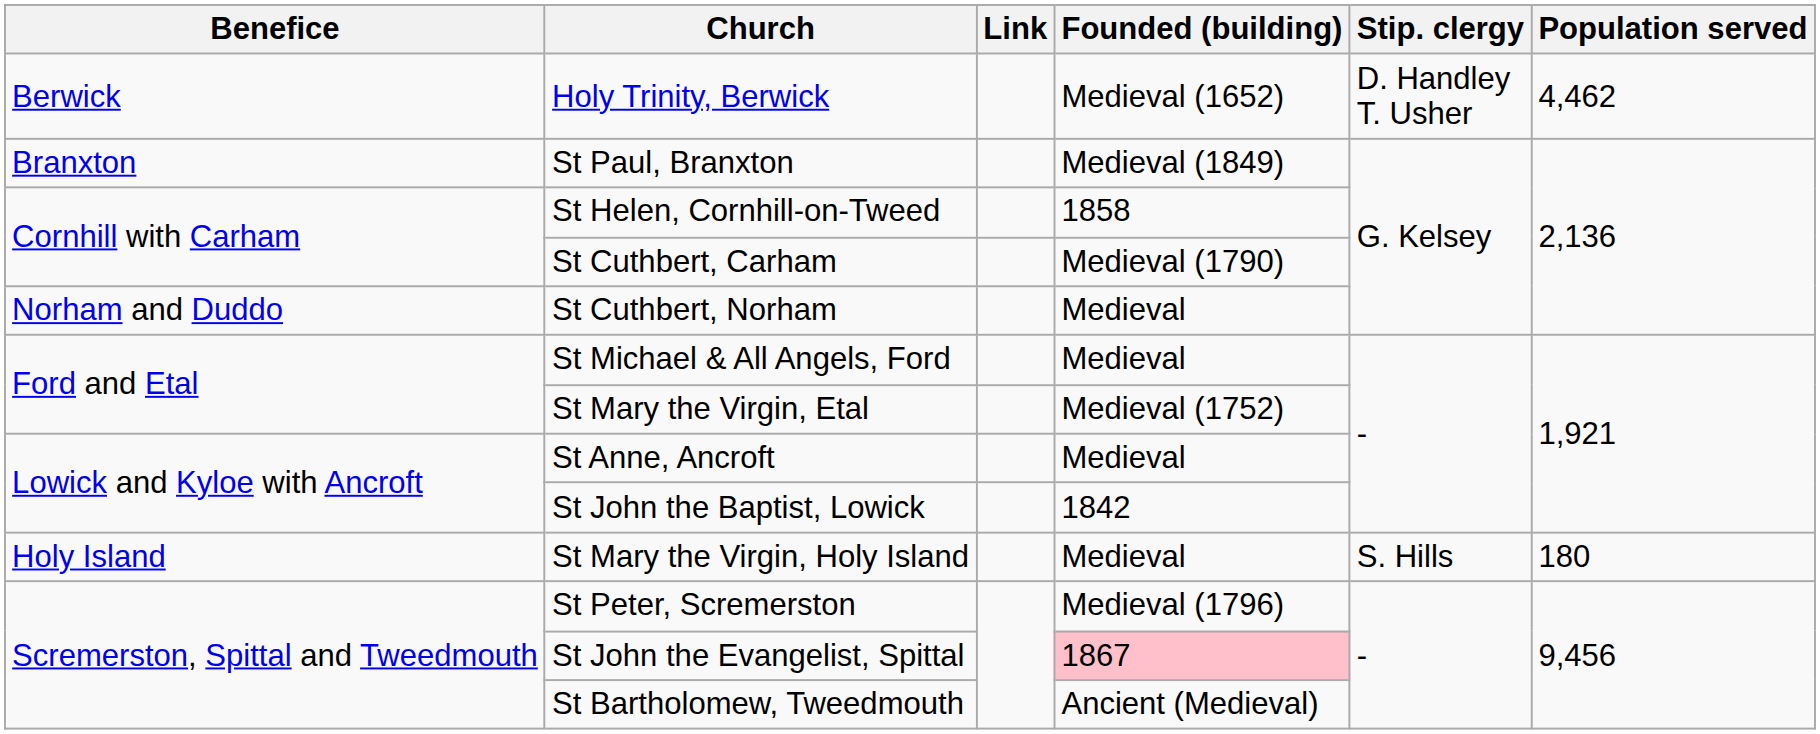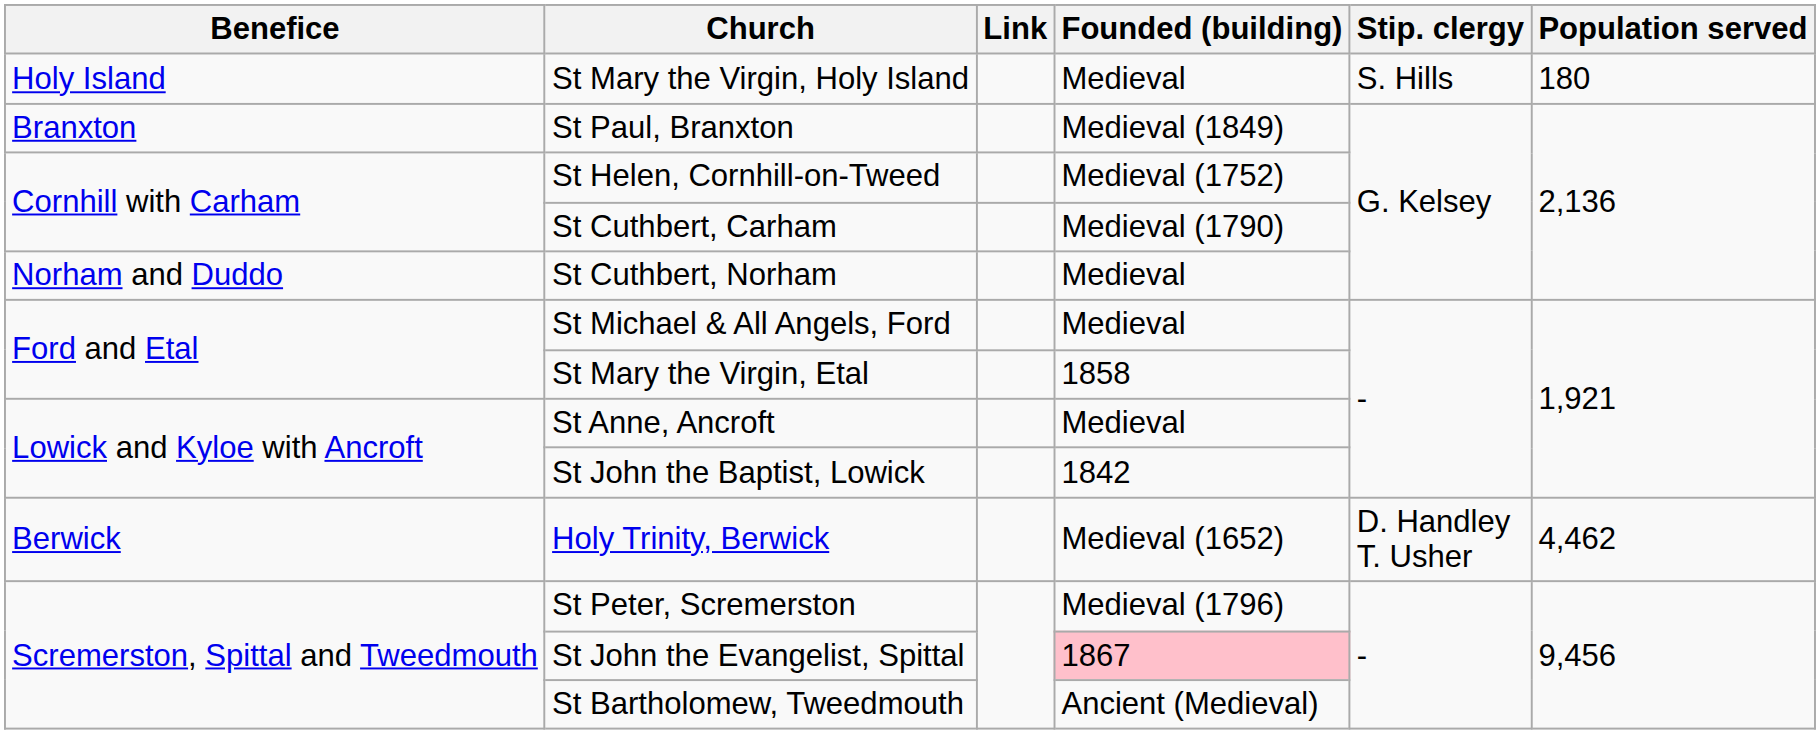 <table class="wikitable">
 <tr>
 <th>Benefice</th>
 <th>Church</th>
 <th>Link</th>
 <th>Founded (building)</th>
 <th>Stip. clergy</th>
 <th>Population served</th>
 </tr>
 <tr>
-<td><a href='#'>Berwick</a></td>
-<td><a href='#'>Holy Trinity, Berwick</a></td>
+<td><a href='#'>Holy Island</a></td>
+<td>St Mary the Virgin, Holy Island</td>
 <td></td>
-<td>Medieval (1652)</td>
-<td>D. Handley<br>T. Usher</td>
-<td>4,462</td>
+<td>Medieval</td>
+<td>S. Hills</td>
+<td>180</td>
 </tr>
 <tr>
 <td><a href='#'>Branxton</a></td>
 <td>St Paul, Branxton</td>
 <td></td>
 <td>Medieval (1849)</td>
 <td rowspan="4">G. Kelsey</td>
 <td rowspan="4">2,136</td>
 </tr>
 <tr>
 <td rowspan="2"><a href='#'>Cornhill</a> with <a href='#'>Carham</a></td>
 <td>St Helen, Cornhill-on-Tweed</td>
 <td> </td>
-<td>1858</td>
+<td>Medieval (1752)</td>
 </tr>
 <tr>
 <td>St Cuthbert, Carham</td>
 <td></td>
 <td>Medieval (1790)</td>
 </tr>
 <tr>
 <td><a href='#'>Norham</a> and <a href='#'>Duddo</a></td>
 <td>St Cuthbert, Norham</td>
 <td></td>
 <td>Medieval</td>
 </tr>
 <tr>
 <td rowspan="2"><a href='#'>Ford</a> and <a href='#'>Etal</a></td>
 <td>St Michael & All Angels, Ford</td>
 <td></td>
 <td>Medieval</td>
 <td rowspan="4">-</td>
 <td rowspan="4">1,921</td>
 </tr>
 <tr>
 <td>St Mary the Virgin, Etal</td>
 <td></td>
-<td>Medieval (1752)</td>
+<td>1858</td>
 </tr>
 <tr>
 <td rowspan="2"><a href='#'>Lowick</a> and <a href='#'>Kyloe</a> with <a href='#'>Ancroft</a></td>
 <td>St Anne, Ancroft</td>
 <td></td>
 <td>Medieval</td>
 </tr>
 <tr>
 <td>St John the Baptist, Lowick</td>
 <td></td>
 <td>1842</td>
 </tr>
 <tr>
-<td><a href='#'>Holy Island</a></td>
-<td>St Mary the Virgin, Holy Island</td>
+<td><a href='#'>Berwick</a></td>
+<td><a href='#'>Holy Trinity, Berwick</a></td>
 <td></td>
-<td>Medieval</td>
-<td>S. Hills</td>
-<td>180</td>
+<td>Medieval (1652)</td>
+<td>D. Handley<br>T. Usher</td>
+<td>4,462</td>
 </tr>
 <tr>
 <td rowspan="3"><a href='#'>Scremerston</a>, <a href='#'>Spittal</a> and <a href='#'>Tweedmouth</a></td>
 <td>St Peter, Scremerston</td>
 <td rowspan="3"></td>
 <td>Medieval (1796)</td>
 <td rowspan="3">-</td>
 <td rowspan="3">9,456</td>
 </tr>
 <tr>
 <td>St John the Evangelist, Spittal</td>
 <td style="background: pink;">1867</td>
 </tr>
 <tr>
 <td>St Bartholomew, Tweedmouth</td>
 <td>Ancient (Medieval)</td>
 </tr>
 </table>
